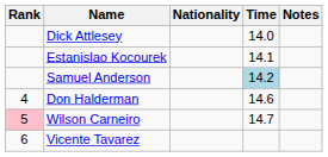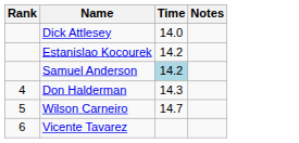 <table class="wikitable sortable" style="text-align:center">
 <tr>
 <th>Rank</th>
 <th>Name</th>
-<th>Nationality</th>
 <th>Time</th>
 <th>Notes</th>
 </tr>
 <tr>
 <td></td>
 <td align=left><a href='#'>Dick Attlesey</a></td>
-<td align=left></td>
 <td>14.0</td>
 <td></td>
 </tr>
 <tr>
 <td></td>
 <td align=left><a href='#'>Estanislao Kocourek</a></td>
-<td align=left></td>
-<td>14.1</td>
+<td>14.2</td>
 <td></td>
 </tr>
 <tr>
 <td></td>
 <td align=left><a href='#'>Samuel Anderson</a></td>
-<td align=left></td>
 <td style="background: lightblue;">14.2</td>
 <td></td>
 </tr>
 <tr>
 <td>4</td>
 <td align=left><a href='#'>Don Halderman</a></td>
-<td align=left></td>
-<td>14.6</td>
+<td>14.3</td>
 <td></td>
 </tr>
 <tr>
-<td style="background: pink;">5</td>
+<td>5</td>
 <td align=left><a href='#'>Wilson Carneiro</a></td>
-<td align=left></td>
 <td>14.7</td>
 <td></td>
 </tr>
 <tr>
 <td>6</td>
 <td align=left><a href='#'>Vicente Tavarez</a></td>
-<td align=left></td>
 <td></td>
 <td></td>
 </tr>
 </table>
